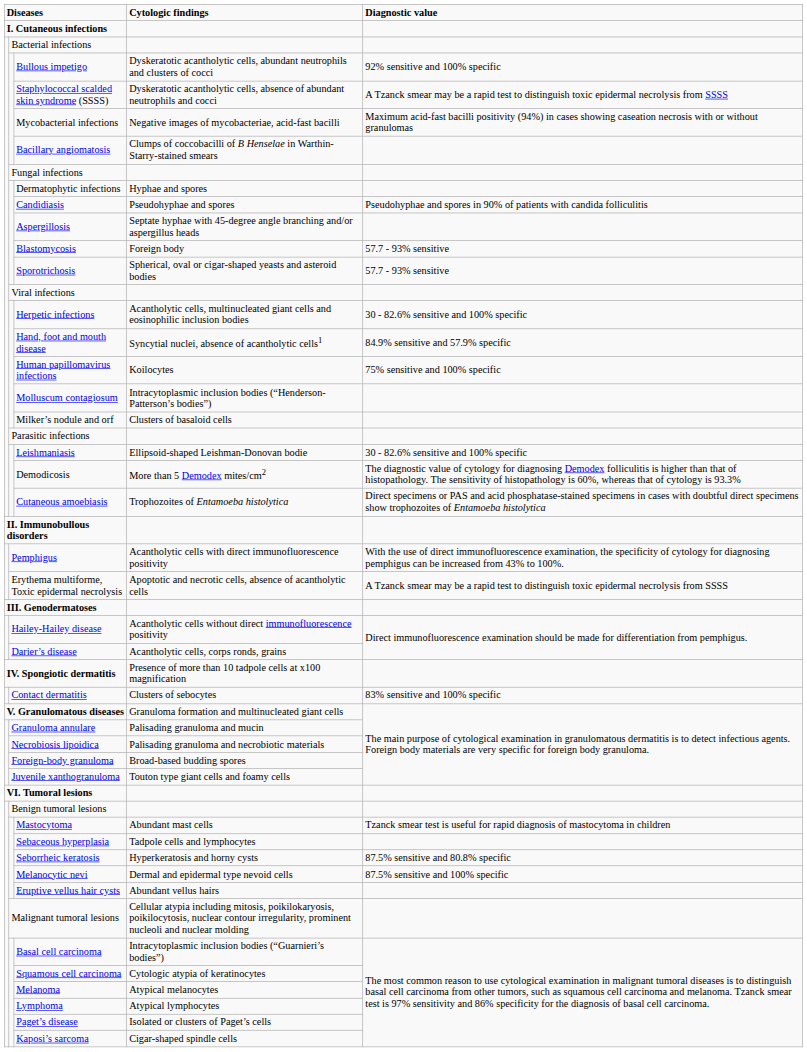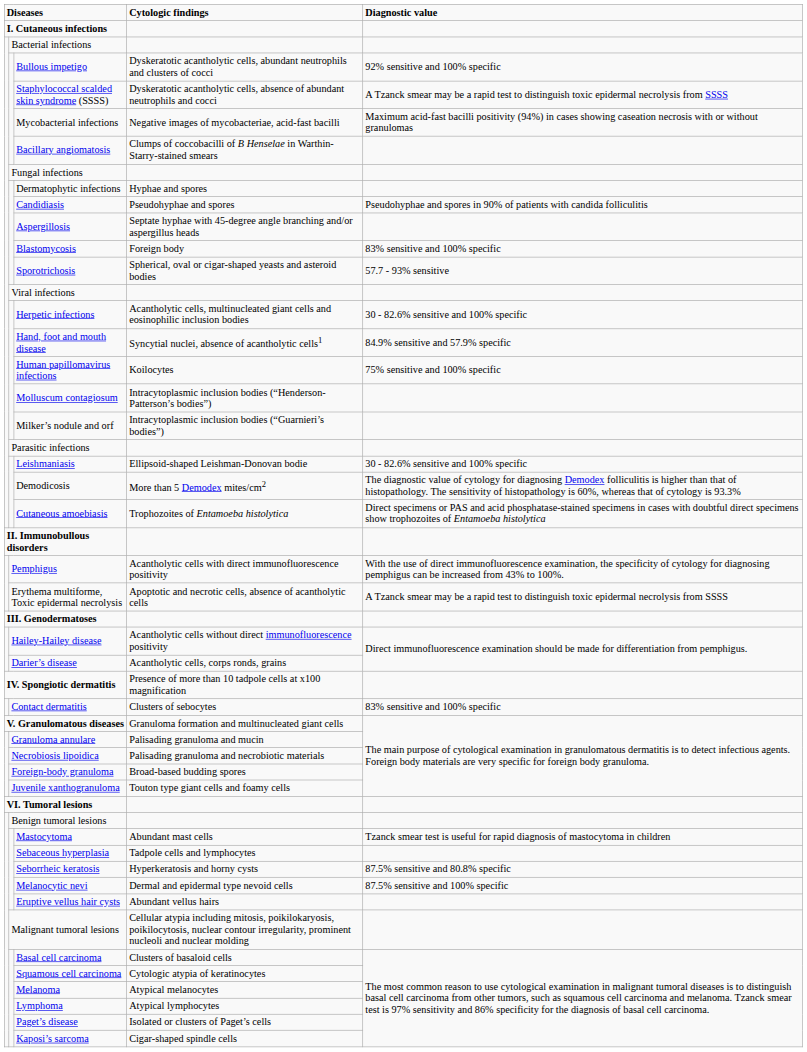 <table class="wikitable">
 <tr>
 <td colspan="3"><strong>Diseases</strong></td>
 <td><strong>Cytologic findings</strong></td>
 <td><strong>Diagnostic value</strong></td>
 </tr>
 <tr>
 <td colspan="3"><strong>I. Cutaneous  infections</strong></td>
 <td></td>
 <td></td>
 </tr>
 <tr>
 <td rowspan="21"></td>
 <td colspan="2">Bacterial infections</td>
 <td></td>
 <td></td>
 </tr>
 <tr>
 <td rowspan="4"></td>
 <td><a href='#'>Bullous impetigo</a></td>
 <td>Dyskeratotic acantholytic cells, abundant neutrophils and clusters of cocci</td>
 <td>92% sensitive and 100% specific</td>
 </tr>
 <tr>
 <td><a href='#'>Staphylococcal scalded skin syndrome</a> (SSSS)</td>
 <td>Dyskeratotic acantholytic cells, absence of abundant neutrophils and cocci</td>
 <td>A Tzanck smear may be a rapid test to distinguish toxic epidermal necrolysis from <a href='#'>SSSS</a></td>
 </tr>
 <tr>
 <td>Mycobacterial infections</td>
 <td>Negative images of mycobacteriae, acid-fast bacilli</td>
 <td>Maximum acid-fast bacilli positivity (94%) in cases showing caseation necrosis with or without granulomas</td>
 </tr>
 <tr>
 <td><a href='#'>Bacillary angiomatosis</a></td>
 <td>Clumps of coccobacilli of <em>B Henselae</em> in  Warthin-Starry-stained smears</td>
 <td></td>
 </tr>
 <tr>
 <td colspan="2">Fungal  infections</td>
 <td></td>
 <td></td>
 </tr>
 <tr>
 <td rowspan="5"></td>
 <td>Dermatophytic  infections</td>
 <td>Hyphae and  spores</td>
 <td></td>
 </tr>
 <tr>
 <td><a href='#'>Candidiasis</a></td>
 <td>Pseudohyphae  and spores</td>
 <td>Pseudohyphae and spores in 90% of patients with candida folliculitis</td>
 </tr>
 <tr>
 <td><a href='#'>Aspergillosis</a></td>
 <td>Septate hyphae with 45-degree angle branching and/or aspergillus heads</td>
 <td></td>
 </tr>
 <tr>
 <td><a href='#'>Blastomycosis</a></td>
 <td>Foreign body</td>
-<td>57.7 - 93% sensitive</td>
+<td>83% sensitive and 100% specific</td>
 </tr>
 <tr>
 <td><a href='#'>Sporotrichosis</a></td>
 <td>Spherical, oval or cigar-shaped yeasts and asteroid bodies</td>
 <td>57.7 - 93% sensitive</td>
 </tr>
 <tr>
 <td colspan="2">Viral infections</td>
 <td></td>
 <td></td>
 </tr>
 <tr>
 <td rowspan="5"></td>
 <td><a href='#'>Herpetic infections</a></td>
 <td>Acantholytic cells, multinucleated giant cells and eosinophilic inclusion  bodies</td>
 <td>30 - 82.6% sensitive and 100% specific</td>
 </tr>
 <tr>
 <td><a href='#'>Hand, foot and mouth disease</a></td>
 <td>Syncytial nuclei, absence of acantholytic cells<sup>1</sup></td>
 <td>84.9% sensitive and 57.9% specific</td>
 </tr>
 <tr>
 <td><a href='#'>Human papillomavirus infections</a></td>
 <td>Koilocytes</td>
 <td>75% sensitive and 100% specific</td>
 </tr>
 <tr>
 <td><a href='#'>Molluscum contagiosum</a></td>
 <td>Intracytoplasmic inclusion bodies (“Henderson-Patterson’s bodies”)</td>
 <td></td>
 </tr>
 <tr>
 <td>Milker’s nodule and orf</td>
-<td>Clusters of basaloid cells</td>
+<td>Intracytoplasmic inclusion bodies (“Guarnieri’s bodies”)</td>
 <td></td>
 </tr>
 <tr>
 <td colspan="2">Parasitic infections</td>
 <td></td>
 <td></td>
 </tr>
 <tr>
 <td rowspan="3"></td>
 <td><a href='#'>Leishmaniasis</a></td>
 <td>Ellipsoid-shaped Leishman-Donovan bodie</td>
 <td>30 - 82.6% sensitive and 100% specific</td>
 </tr>
 <tr>
 <td>Demodicosis</td>
 <td>More than 5 <a href='#'>Demodex</a> mites/cm<sup>2</sup></td>
 <td>The diagnostic value of cytology for diagnosing <a href='#'>Demodex</a> folliculitis is higher than that of histopathology. The sensitivity of histopathology is 60%, whereas that of cytology is 93.3%</td>
 </tr>
 <tr>
 <td><a href='#'>Cutaneous amoebiasis</a></td>
 <td>Trophozoites of <em>Entamoeba histolytica</em></td>
 <td>Direct specimens or PAS and acid phosphatase-stained specimens in cases  with doubtful direct specimens show trophozoites of <em>Entamoeba histolytica</em></td>
 </tr>
 <tr>
 <td colspan="3"><strong>II. Immunobullous disorders</strong></td>
 <td></td>
 <td></td>
 </tr>
 <tr>
 <td rowspan="2"></td>
 <td colspan="2"><a href='#'>Pemphigus</a></td>
 <td>Acantholytic cells with direct immunofluorescence positivity</td>
 <td>With the use of direct immunofluorescence examination, the specificity of  cytology for diagnosing pemphigus can be increased from 43% to 100%.</td>
 </tr>
 <tr>
 <td colspan="2">Erythema  multiforme, Toxic epidermal necrolysis</td>
 <td>Apoptotic and necrotic cells, absence of acantholytic cells</td>
 <td>A Tzanck smear may be a rapid test to distinguish toxic epidermal necrolysis from SSSS</td>
 </tr>
 <tr>
 <td colspan="3"><strong>III. Genodermatoses</strong></td>
 <td></td>
 <td></td>
 </tr>
 <tr>
 <td rowspan="2"></td>
 <td colspan="2"><a href='#'>Hailey-Hailey disease</a></td>
 <td>Acantholytic cells without direct <a href='#'>immunofluorescence</a> positivity</td>
 <td rowspan="2">Direct immunofluorescence examination should be made for differentiation from pemphigus.</td>
 </tr>
 <tr>
 <td colspan="2"><a href='#'>Darier’s disease</a></td>
 <td>Acantholytic cells, corps ronds, grains</td>
 </tr>
 <tr>
 <td colspan="3"><strong>IV. Spongiotic dermatitis</strong></td>
 <td>Presence of more than 10 tadpole cells at x100 magnification</td>
 <td></td>
 </tr>
 <tr>
 <td></td>
 <td colspan="2"><a href='#'>Contact dermatitis</a></td>
 <td>Clusters of sebocytes</td>
 <td>83% sensitive and 100% specific</td>
 </tr>
 <tr>
 <td colspan="3"><strong>V. Granulomatous diseases</strong></td>
 <td>Granuloma formation and multinucleated giant cells</td>
 <td rowspan="5">The main purpose of cytological examination in granulomatous dermatitis is to detect infectious agents. Foreign body materials are very specific for foreign body granuloma.</td>
 </tr>
 <tr>
 <td rowspan="4"></td>
 <td colspan="2"><a href='#'>Granuloma annulare</a></td>
 <td>Palisading granuloma and mucin</td>
 </tr>
 <tr>
 <td colspan="2"><a href='#'>Necrobiosis lipoidica</a></td>
 <td>Palisading granuloma and necrobiotic materials</td>
 </tr>
 <tr>
 <td colspan="2"><a href='#'>Foreign-body granuloma</a></td>
 <td>Broad-based budding spores</td>
 </tr>
 <tr>
 <td colspan="2"><a href='#'>Juvenile xanthogranuloma</a></td>
 <td>Touton type giant cells and foamy cells</td>
 </tr>
 <tr>
 <td colspan="3"><strong>VI. Tumoral lesions</strong></td>
 <td></td>
 <td></td>
 </tr>
 <tr>
 <td rowspan="13"></td>
 <td colspan="2">Benign tumoral lesions</td>
 <td></td>
 <td></td>
 </tr>
 <tr>
 <td rowspan="5"></td>
 <td><a href='#'>Mastocytoma</a></td>
 <td>Abundant mast cells</td>
 <td>Tzanck smear test is useful for rapid diagnosis of mastocytoma in children</td>
 </tr>
 <tr>
 <td><a href='#'>Sebaceous hyperplasia</a></td>
 <td>Tadpole cells and lymphocytes</td>
 <td></td>
 </tr>
 <tr>
 <td><a href='#'>Seborrheic keratosis</a></td>
 <td>Hyperkeratosis and horny cysts</td>
 <td>87.5% sensitive and 80.8% specific</td>
 </tr>
 <tr>
 <td><a href='#'>Melanocytic nevi</a></td>
 <td>Dermal and epidermal type nevoid cells</td>
 <td>87.5% sensitive and 100% specific</td>
 </tr>
 <tr>
 <td><a href='#'>Eruptive vellus hair cysts</a></td>
 <td>Abundant vellus hairs</td>
 <td></td>
 </tr>
 <tr>
 <td colspan="2">Malignant tumoral lesions</td>
 <td>Cellular atypia including mitosis, poikilokaryosis, poikilocytosis, nuclear contour irregularity, prominent nucleoli and nuclear molding</td>
 <td></td>
 </tr>
 <tr>
 <td rowspan="6"></td>
 <td><a href='#'>Basal cell carcinoma</a></td>
-<td>Intracytoplasmic inclusion bodies (“Guarnieri’s bodies”)</td>
+<td>Clusters of basaloid cells</td>
 <td rowspan="6">The most common reason to use cytological examination in malignant tumoral diseases is to distinguish basal cell carcinoma from other tumors, such as squamous cell carcinoma and melanoma. Tzanck smear test is 97% sensitivity and 86% specificity for the diagnosis of basal cell carcinoma.</td>
 </tr>
 <tr>
 <td><a href='#'>Squamous cell carcinoma</a></td>
 <td>Cytologic atypia of keratinocytes</td>
 </tr>
 <tr>
 <td><a href='#'>Melanoma</a></td>
 <td>Atypical melanocytes</td>
 </tr>
 <tr>
 <td><a href='#'>Lymphoma</a></td>
 <td>Atypical lymphocytes</td>
 </tr>
 <tr>
 <td><a href='#'>Paget’s disease</a></td>
 <td>Isolated or clusters of Paget’s cells</td>
 </tr>
 <tr>
 <td><a href='#'>Kaposi’s sarcoma</a></td>
 <td>Cigar-shaped spindle cells</td>
 </tr>
 </table>
